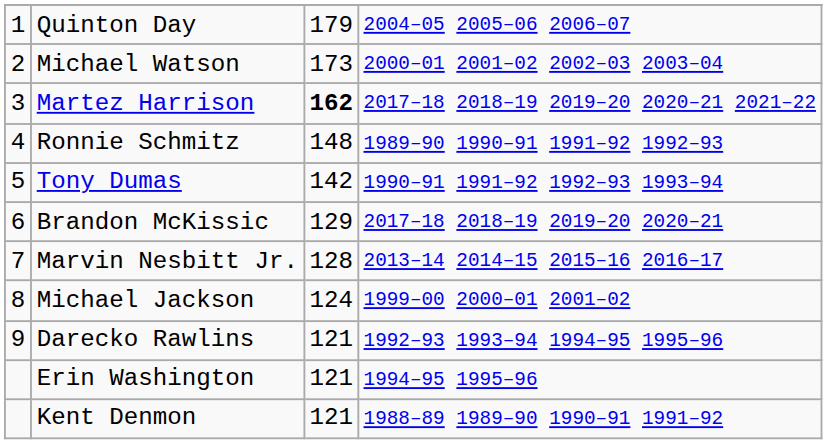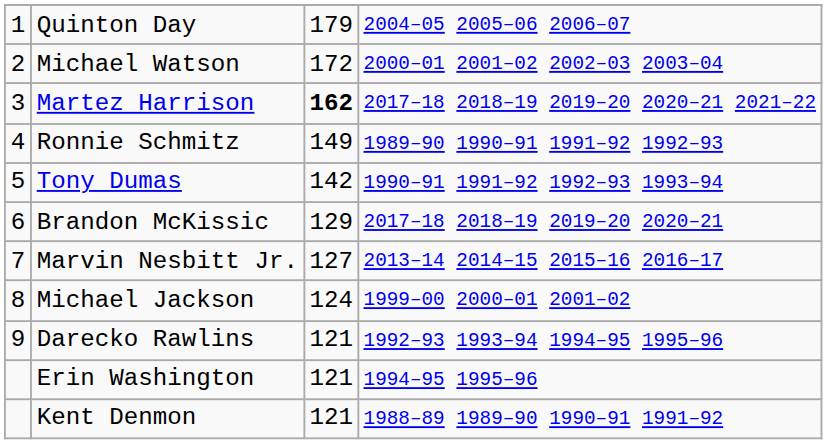 <table class="wikitable">
 <tr>
 </tr>
 <tr>
 <td>1</td>
 <td>Quinton Day</td>
 <td>179</td>
 <td style="font-size:80%;"><a href='#'>2004–05</a> <a href='#'>2005–06</a> <a href='#'>2006–07</a></td>
 </tr>
 <tr>
 <td>2</td>
 <td>Michael Watson</td>
-<td>173</td>
+<td>172</td>
 <td style="font-size:80%;"><a href='#'>2000–01</a> <a href='#'>2001–02</a> <a href='#'>2002–03</a> <a href='#'>2003–04</a></td>
 </tr>
 <tr>
 <td>3</td>
 <td><a href='#'>Martez Harrison</a></td>
 <td><strong>162</strong></td>
 <td style="font-size:80%;"><a href='#'>2017–18</a> <a href='#'>2018–19</a> <a href='#'>2019–20</a> <a href='#'>2020–21</a> <a href='#'>2021–22</a></td>
 </tr>
 <tr>
 <td>4</td>
 <td>Ronnie Schmitz</td>
-<td>148</td>
+<td>149</td>
 <td style="font-size:80%;"><a href='#'>1989–90</a> <a href='#'>1990–91</a> <a href='#'>1991–92</a> <a href='#'>1992–93</a></td>
 </tr>
 <tr>
 <td>5</td>
 <td><a href='#'>Tony Dumas</a></td>
 <td>142</td>
 <td style="font-size:80%;"><a href='#'>1990–91</a> <a href='#'>1991–92</a> <a href='#'>1992–93</a> <a href='#'>1993–94</a></td>
 </tr>
 <tr>
 <td>6</td>
 <td>Brandon McKissic</td>
 <td>129</td>
 <td style="font-size:80%;"><a href='#'>2017–18</a> <a href='#'>2018–19</a> <a href='#'>2019–20</a> <a href='#'>2020–21</a></td>
 </tr>
 <tr>
 <td>7</td>
 <td>Marvin Nesbitt Jr.</td>
-<td>128</td>
+<td>127</td>
 <td style="font-size:80%;"><a href='#'>2013–14</a> <a href='#'>2014–15</a> <a href='#'>2015–16</a> <a href='#'>2016–17</a></td>
 </tr>
 <tr>
 <td>8</td>
 <td>Michael Jackson</td>
 <td>124</td>
 <td style="font-size:80%;"><a href='#'>1999–00</a> <a href='#'>2000–01</a> <a href='#'>2001–02</a></td>
 </tr>
 <tr>
 <td>9</td>
 <td>Darecko Rawlins</td>
 <td>121</td>
 <td style="font-size:80%;"><a href='#'>1992–93</a> <a href='#'>1993–94</a> <a href='#'>1994–95</a> <a href='#'>1995–96</a></td>
 </tr>
 <tr>
 <td></td>
 <td>Erin Washington</td>
 <td>121</td>
 <td style="font-size:80%;"><a href='#'>1994–95</a> <a href='#'>1995–96</a></td>
 </tr>
 <tr>
 <td></td>
 <td>Kent Denmon</td>
 <td>121</td>
 <td style="font-size:80%;"><a href='#'>1988–89</a> <a href='#'>1989–90</a> <a href='#'>1990–91</a> <a href='#'>1991–92</a></td>
 </tr>
 </table>
